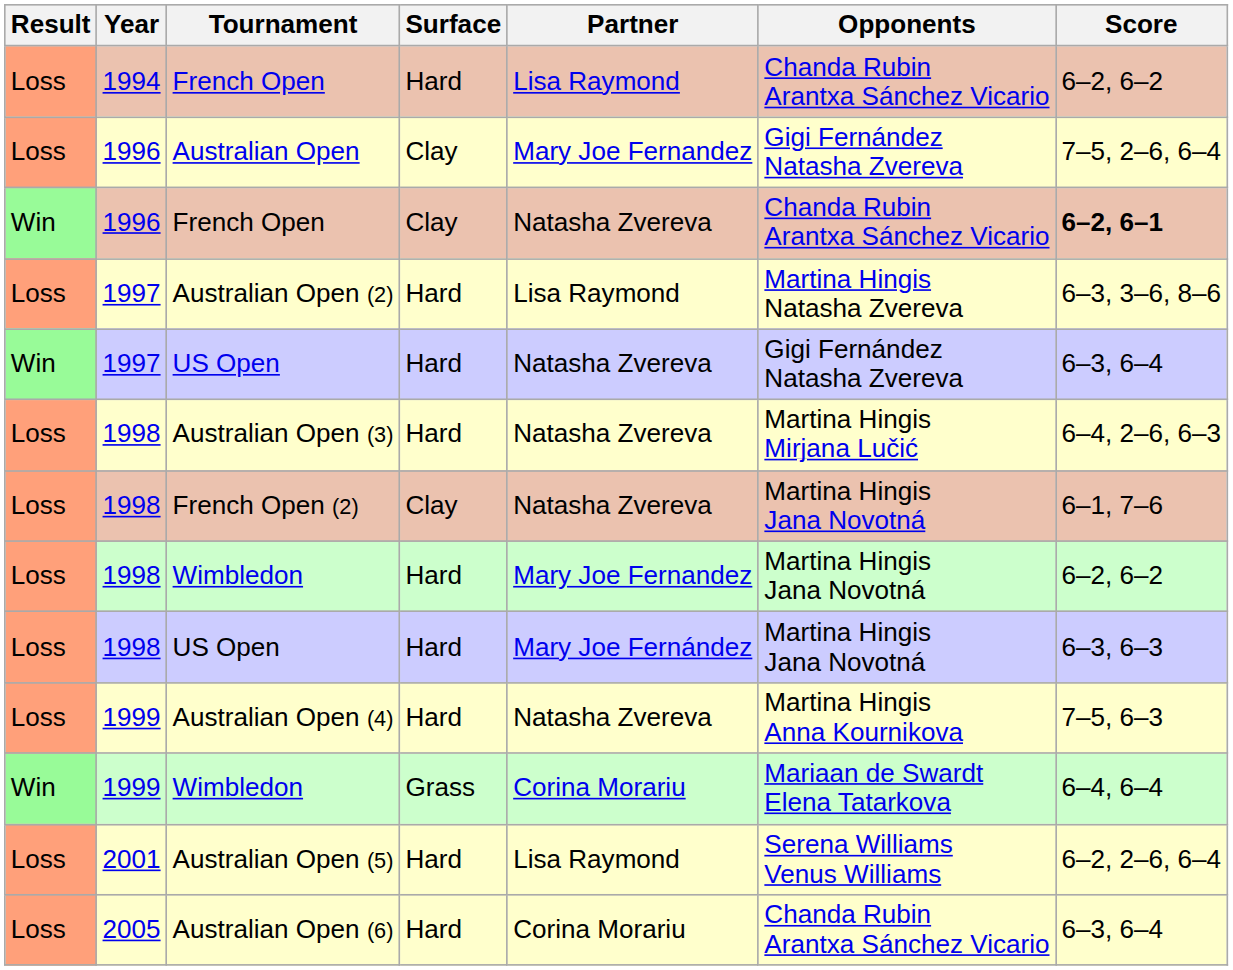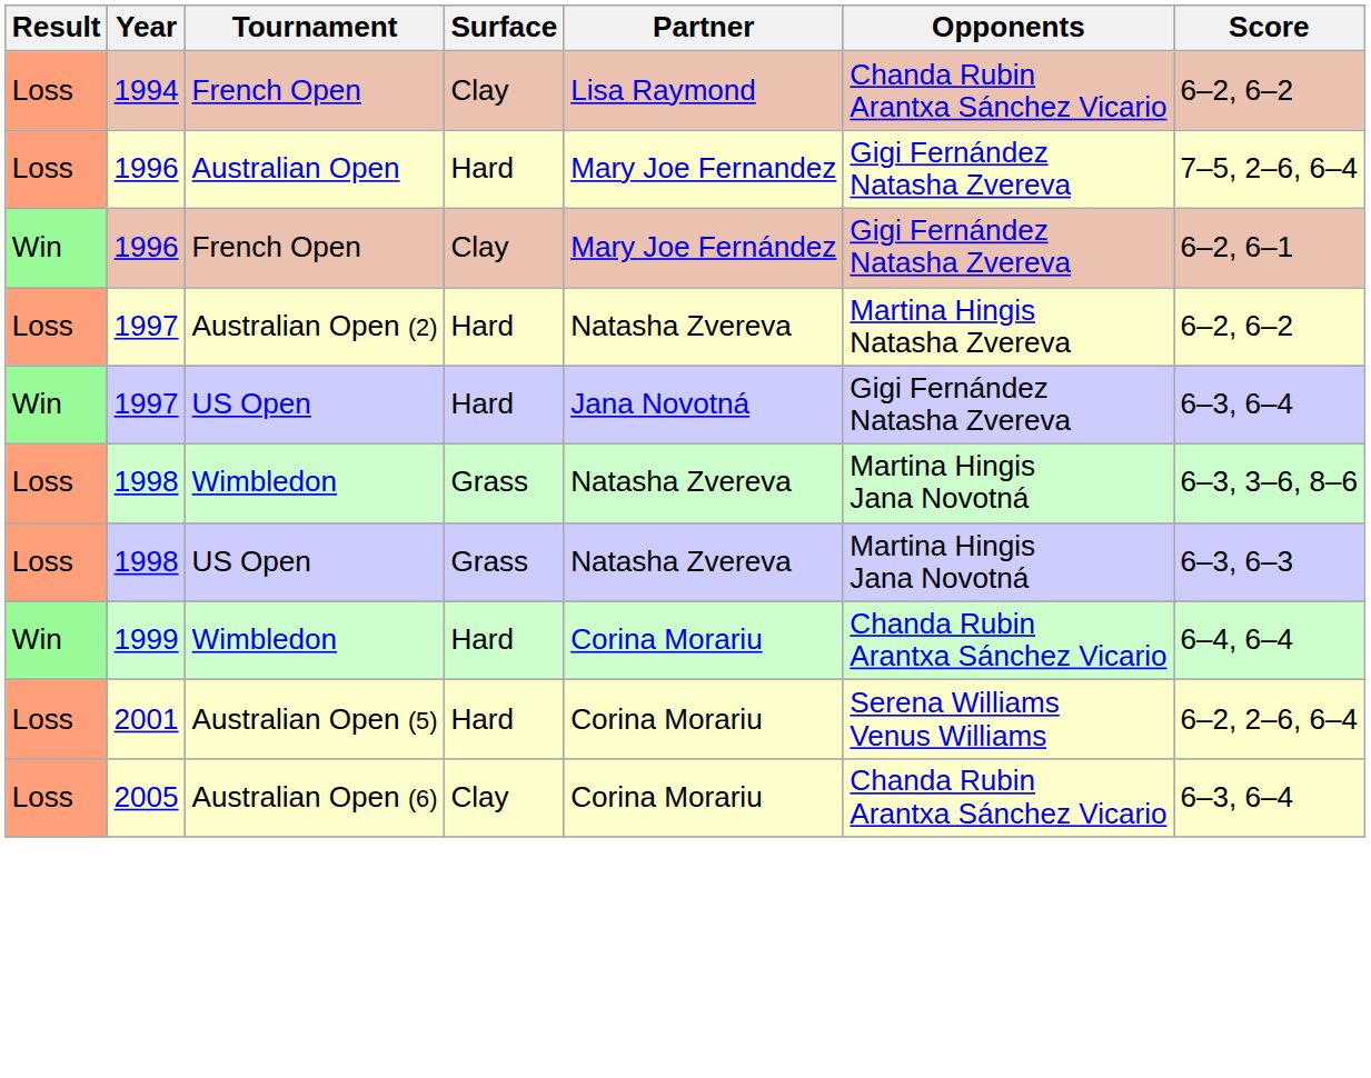 <table class="sortable wikitable">
 <tr>
 <th>Result</th>
 <th>Year</th>
 <th>Tournament</th>
 <th>Surface</th>
 <th>Partner</th>
 <th>Opponents</th>
 <th class=unsortable>Score</th>
 </tr>
 <tr style=background:#ebc2af>
 <td style=background:#ffa07a>Loss</td>
 <td><a href='#'>1994</a></td>
 <td><a href='#'>French Open</a></td>
-<td>Hard</td>
+<td>Clay</td>
 <td> <a href='#'>Lisa Raymond</a></td>
 <td> <a href='#'>Chanda Rubin</a><br> <a href='#'>Arantxa Sánchez Vicario</a></td>
 <td>6–2, 6–2</td>
 </tr>
 <tr style=background:#ffffcc>
 <td style=background:#ffa07a>Loss</td>
 <td><a href='#'>1996</a></td>
 <td><a href='#'>Australian Open</a></td>
-<td>Clay</td>
+<td>Hard</td>
 <td> <a href='#'>Mary Joe Fernandez</a></td>
 <td> <a href='#'>Gigi Fernández</a><br> <a href='#'>Natasha Zvereva</a></td>
 <td>7–5, 2–6, 6–4</td>
 </tr>
 <tr style=background:#ebc2af>
 <td style=background:#98fb98>Win</td>
 <td><a href='#'>1996</a></td>
 <td>French Open</td>
 <td>Clay</td>
-<td> Natasha Zvereva</td>
-<td> <a href='#'>Chanda Rubin</a><br> <a href='#'>Arantxa Sánchez Vicario</a></td>
-<td><strong>6–2, 6–1</strong></td>
+<td> <a href='#'>Mary Joe Fernández</a></td>
+<td> <a href='#'>Gigi Fernández</a><br> <a href='#'>Natasha Zvereva</a></td>
+<td>6–2, 6–1</td>
 </tr>
 <tr style=background:#ffffcc>
 <td style=background:#ffa07a>Loss</td>
 <td><a href='#'>1997</a></td>
 <td>Australian Open <small>(2)</small></td>
 <td>Hard</td>
-<td> Lisa Raymond</td>
+<td> Natasha Zvereva</td>
 <td> <a href='#'>Martina Hingis</a><br> Natasha Zvereva</td>
-<td>6–3, 3–6, 8–6</td>
+<td>6–2, 6–2</td>
 </tr>
 <tr style=background:#ccccff>
 <td style=background:#98fb98>Win</td>
 <td><a href='#'>1997</a></td>
 <td><a href='#'>US Open</a></td>
 <td>Hard</td>
-<td> Natasha Zvereva</td>
+<td> <a href='#'>Jana Novotná</a></td>
 <td> Gigi Fernández<br> Natasha Zvereva</td>
 <td>6–3, 6–4</td>
-</tr>
-<tr style=background:#ffffcc>
-<td style=background:#ffa07a>Loss</td>
-<td><a href='#'>1998</a></td>
-<td>Australian Open <small>(3)</small></td>
-<td>Hard</td>
-<td> Natasha Zvereva</td>
-<td> Martina Hingis<br> <a href='#'>Mirjana Lučić</a></td>
-<td>6–4, 2–6, 6–3</td>
-</tr>
-<tr style=background:#ebc2af>
-<td style=background:#ffa07a>Loss</td>
-<td><a href='#'>1998</a></td>
-<td>French Open <small>(2)</small></td>
-<td>Clay</td>
-<td> Natasha Zvereva</td>
-<td> Martina Hingis<br> <a href='#'>Jana Novotná</a></td>
-<td>6–1, 7–6</td>
 </tr>
 <tr style=background:#ccffcc>
 <td style=background:#ffa07a>Loss</td>
 <td><a href='#'>1998</a></td>
 <td><a href='#'>Wimbledon</a></td>
-<td>Hard</td>
-<td> <a href='#'>Mary Joe Fernandez</a></td>
+<td>Grass</td>
+<td> Natasha Zvereva</td>
 <td> Martina Hingis<br> Jana Novotná</td>
-<td>6–2, 6–2</td>
+<td>6–3, 3–6, 8–6</td>
 </tr>
 <tr style=background:#ccccff>
 <td style=background:#ffa07a>Loss</td>
 <td><a href='#'>1998</a></td>
 <td>US Open</td>
-<td>Hard</td>
-<td> <a href='#'>Mary Joe Fernández</a></td>
+<td>Grass</td>
+<td> Natasha Zvereva</td>
 <td> Martina Hingis<br> Jana Novotná</td>
 <td>6–3, 6–3</td>
-</tr>
-<tr style=background:#ffffcc>
-<td style=background:#ffa07a>Loss</td>
-<td><a href='#'>1999</a></td>
-<td>Australian Open <small>(4)</small></td>
-<td>Hard</td>
-<td> Natasha Zvereva</td>
-<td> Martina Hingis<br> <a href='#'>Anna Kournikova</a></td>
-<td>7–5, 6–3</td>
 </tr>
 <tr style=background:#ccffcc>
 <td style=background:#98fb98>Win</td>
 <td><a href='#'>1999</a></td>
 <td><a href='#'>Wimbledon</a></td>
-<td>Grass</td>
+<td>Hard</td>
 <td> <a href='#'>Corina Morariu</a></td>
-<td> <a href='#'>Mariaan de Swardt</a><br> <a href='#'>Elena Tatarkova</a></td>
+<td> <a href='#'>Chanda Rubin</a><br> <a href='#'>Arantxa Sánchez Vicario</a></td>
 <td>6–4, 6–4</td>
 </tr>
 <tr style=background:#ffffcc>
 <td style=background:#ffa07a>Loss</td>
 <td><a href='#'>2001</a></td>
 <td>Australian Open <small>(5)</small></td>
 <td>Hard</td>
-<td> Lisa Raymond</td>
+<td> Corina Morariu</td>
 <td> <a href='#'>Serena Williams</a><br> <a href='#'>Venus Williams</a></td>
 <td>6–2, 2–6, 6–4</td>
 </tr>
 <tr style=background:#ffffcc>
 <td style=background:#ffa07a>Loss</td>
 <td><a href='#'>2005</a></td>
 <td>Australian Open <small>(6)</small></td>
-<td>Hard</td>
+<td>Clay</td>
 <td> Corina Morariu</td>
 <td> <a href='#'>Chanda Rubin</a><br> <a href='#'>Arantxa Sánchez Vicario</a></td>
 <td>6–3, 6–4</td>
 </tr>
 </table>
